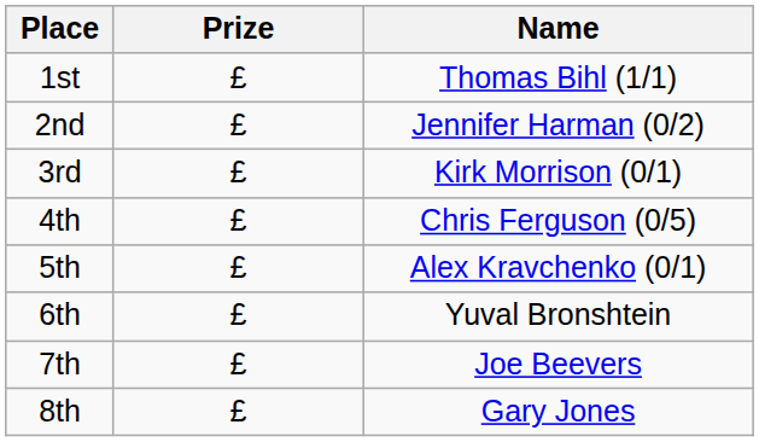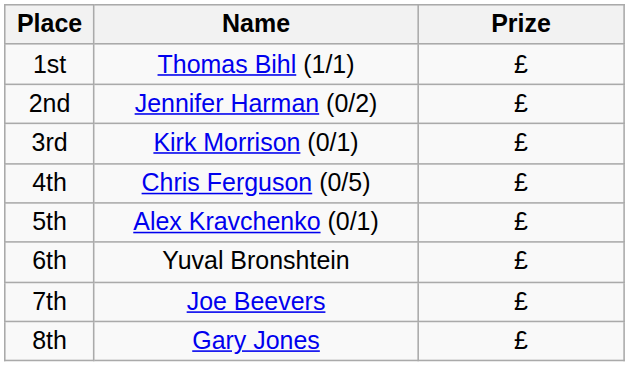 <table class="wikitable">
 <tr>
 <th width="50">Place</th>
+<th width="200">Name</th>
 <th width="125">Prize</th>
-<th width="200">Name</th>
 </tr>
 <tr>
 <td align="center">1st</td>
+<td align="center"><a href='#'>Thomas Bihl</a> (1/1)</td>
 <td align="center">£</td>
-<td align="center"><a href='#'>Thomas Bihl</a> (1/1)</td>
 </tr>
 <tr>
 <td align="center">2nd</td>
+<td align="center"><a href='#'>Jennifer Harman</a> (0/2)</td>
 <td align="center">£</td>
-<td align="center"><a href='#'>Jennifer Harman</a> (0/2)</td>
 </tr>
 <tr>
 <td align="center">3rd</td>
+<td align="center"><a href='#'>Kirk Morrison</a> (0/1)</td>
 <td align="center">£</td>
-<td align="center"><a href='#'>Kirk Morrison</a> (0/1)</td>
 </tr>
 <tr>
 <td align="center">4th</td>
+<td align="center"><a href='#'>Chris Ferguson</a> (0/5)</td>
 <td align="center">£</td>
-<td align="center"><a href='#'>Chris Ferguson</a> (0/5)</td>
 </tr>
 <tr>
 <td align="center">5th</td>
+<td align="center"><a href='#'>Alex Kravchenko</a> (0/1)</td>
 <td align="center">£</td>
-<td align="center"><a href='#'>Alex Kravchenko</a> (0/1)</td>
 </tr>
 <tr>
 <td align="center">6th</td>
+<td align="center">Yuval Bronshtein</td>
 <td align="center">£</td>
-<td align="center">Yuval Bronshtein</td>
 </tr>
 <tr>
 <td align="center">7th</td>
+<td align="center"><a href='#'>Joe Beevers</a></td>
 <td align="center">£</td>
-<td align="center"><a href='#'>Joe Beevers</a></td>
 </tr>
 <tr>
 <td align="center">8th</td>
+<td align="center"><a href='#'>Gary Jones</a></td>
 <td align="center">£</td>
-<td align="center"><a href='#'>Gary Jones</a></td>
 </tr>
 </table>
